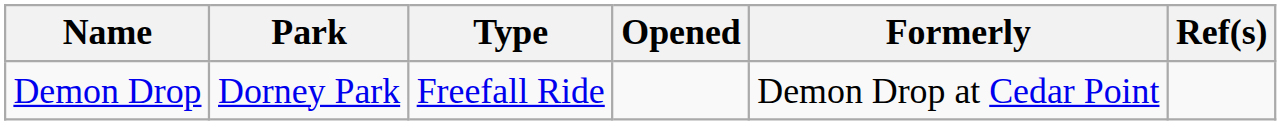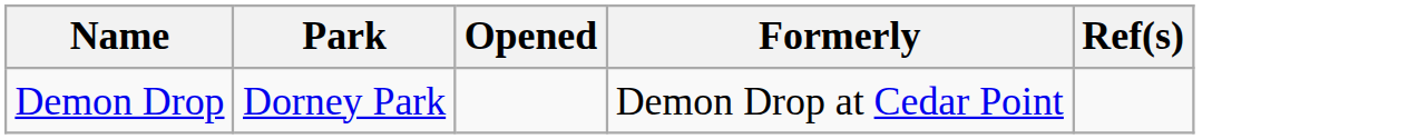 <table class="wikitable">
 <tr>
 <th>Name</th>
 <th>Park</th>
-<th>Type</th>
 <th>Opened</th>
 <th>Formerly</th>
 <th>Ref(s)</th>
 </tr>
 <tr>
 <td><a href='#'>Demon Drop</a></td>
 <td><a href='#'>Dorney Park</a></td>
-<td><a href='#'>Freefall Ride</a></td>
 <td></td>
 <td>Demon Drop at <a href='#'>Cedar Point</a></td>
 <td></td>
 </tr>
 </table>
